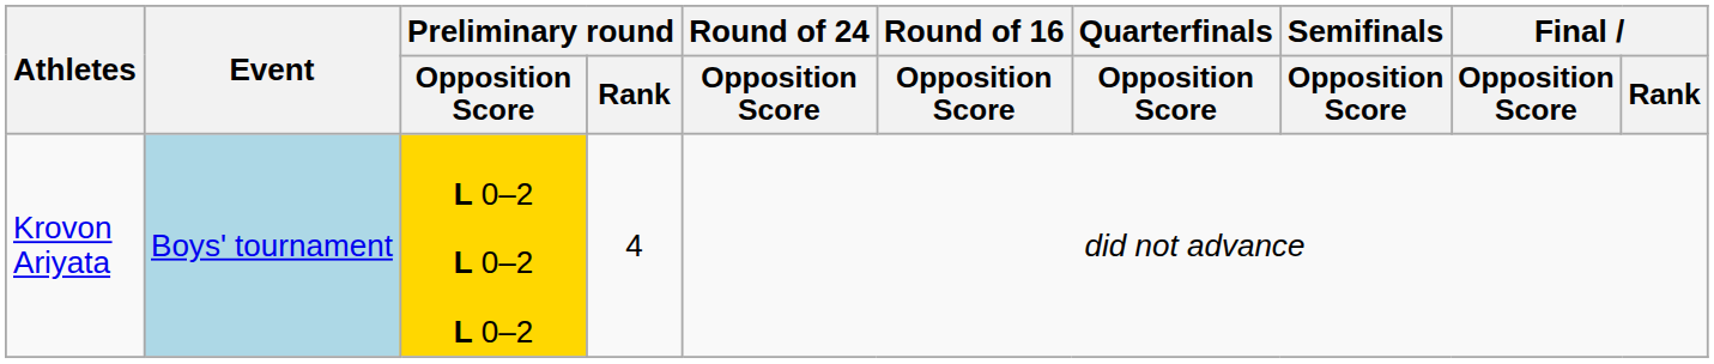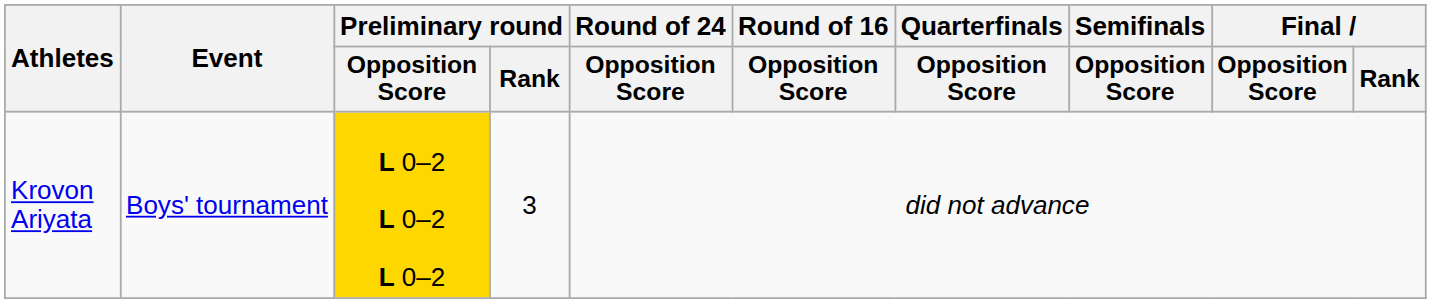 <table class=wikitable style="font-size:90%">
 <tr>
 <th rowspan=2>Athletes</th>
 <th rowspan=2>Event</th>
 <th colspan=2>Preliminary round</th>
 <th>Round of 24</th>
 <th>Round of 16</th>
 <th>Quarterfinals</th>
 <th>Semifinals</th>
 <th colspan=2>Final / </th>
 </tr>
 <tr style="font-size:95%">
 <th>Opposition<br>Score</th>
 <th>Rank</th>
 <th>Opposition<br>Score</th>
 <th>Opposition<br>Score</th>
 <th>Opposition<br>Score</th>
 <th>Opposition<br>Score</th>
 <th>Opposition<br>Score</th>
 <th>Rank</th>
 </tr>
 <tr align=center>
 <td align=left><a href='#'>Krovon</a><br><a href='#'>Ariyata</a></td>
-<td align=left style="background: lightblue;"><a href='#'>Boys' tournament</a></td>
+<td align=left><a href='#'>Boys' tournament</a></td>
 <td style="background: gold;"><br> <strong>L</strong> 0–2<br><br> <strong>L</strong> 0–2<br><br> <strong>L</strong> 0–2</td>
-<td>4</td>
+<td>3</td>
 <td colspan=6><em>did not advance</em></td>
 </tr>
 </table>
